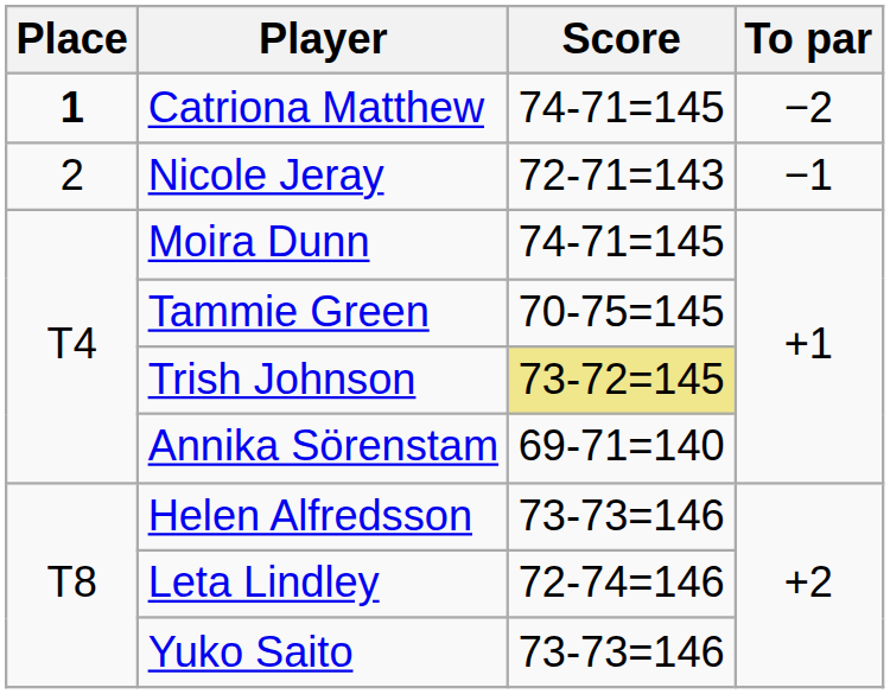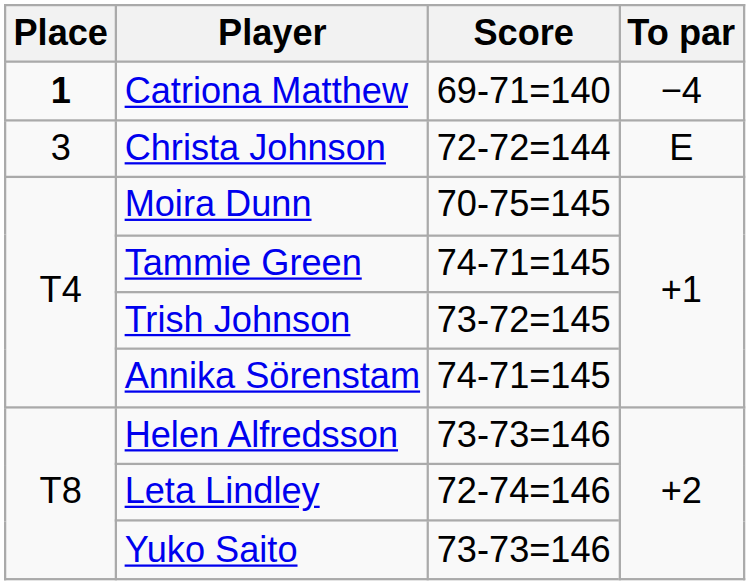 <table class="wikitable">
 <tr>
 <th>Place</th>
 <th>Player</th>
 <th>Score</th>
 <th>To par</th>
 </tr>
 <tr>
 <td align=center><strong>1</strong></td>
 <td> <a href='#'>Catriona Matthew</a></td>
-<td align=center>74-71=145</td>
-<td align=center>−2</td>
+<td align=center>69-71=140</td>
+<td align=center>−4</td>
 </tr>
 <tr>
-<td align=center>2</td>
-<td> <a href='#'>Nicole Jeray</a></td>
-<td align=center>72-71=143</td>
-<td align=center>−1</td>
+<td align=center>3</td>
+<td> <a href='#'>Christa Johnson</a></td>
+<td align=center>72-72=144</td>
+<td align=center>E</td>
 </tr>
 <tr>
 <td rowspan=4 align=center>T4</td>
 <td> <a href='#'>Moira Dunn</a></td>
-<td align=center>74-71=145</td>
+<td align=center>70-75=145</td>
 <td rowspan=4 align=center>+1</td>
 </tr>
 <tr>
 <td> <a href='#'>Tammie Green</a></td>
-<td align=center>70-75=145</td>
+<td align=center>74-71=145</td>
 </tr>
 <tr>
 <td> <a href='#'>Trish Johnson</a></td>
-<td align=center style="background: khaki;">73-72=145</td>
+<td align=center>73-72=145</td>
 </tr>
 <tr>
 <td> <a href='#'>Annika Sörenstam</a></td>
-<td align=center>69-71=140</td>
+<td align=center>74-71=145</td>
 </tr>
 <tr>
 <td rowspan=3 align=center>T8</td>
 <td> <a href='#'>Helen Alfredsson</a></td>
 <td align=center>73-73=146</td>
 <td rowspan=3 align=center>+2</td>
 </tr>
 <tr>
 <td> <a href='#'>Leta Lindley</a></td>
 <td align=center>72-74=146</td>
 </tr>
 <tr>
 <td> <a href='#'>Yuko Saito</a></td>
 <td align=center>73-73=146</td>
 </tr>
 </table>
